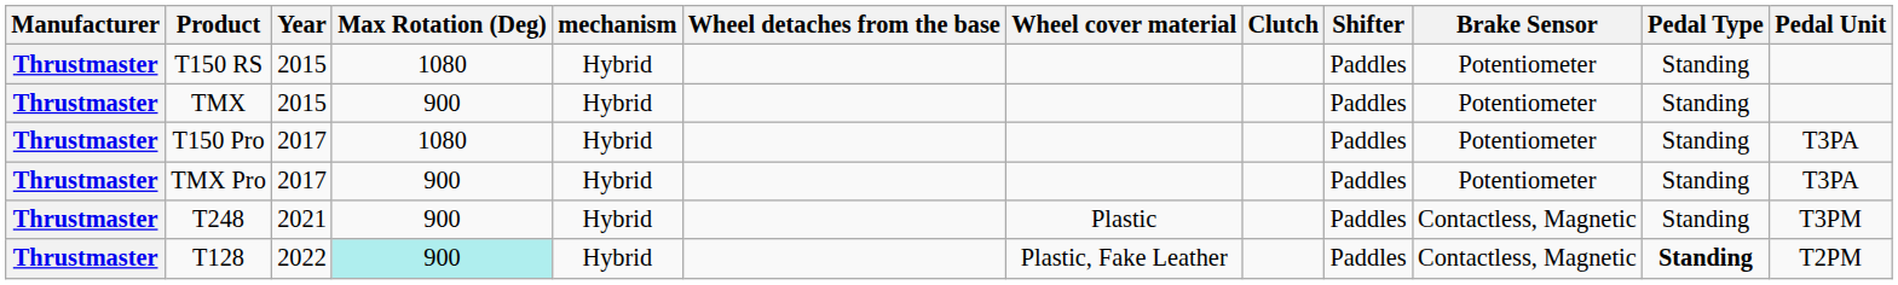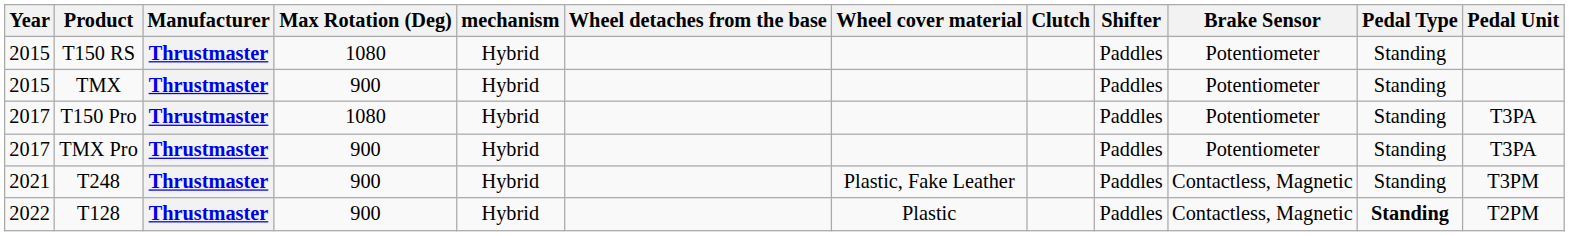 <table class="wikitable sortable" style="text-align:center; width:auto;">
 <tr>
+<th scope="col">Year</th>
+<th scope="col">Product</th>
 <th scope="col">Manufacturer</th>
-<th scope="col">Product</th>
-<th scope="col">Year</th>
 <th scope="col">Max Rotation (Deg)</th>
 <th scope="col"> mechanism</th>
 <th scope="col">Wheel detaches from the base</th>
 <th scope="col">Wheel cover material</th>
 <th scope="col">Clutch</th>
 <th scope="col">Shifter</th>
 <th scope="col">Brake Sensor</th>
 <th scope="col">Pedal Type</th>
 <th scope="col">Pedal Unit</th>
 </tr>
 <tr>
+<td>2015</td>
+<td>T150 RS</td>
 <th scope="row"><a href='#'>Thrustmaster</a></th>
-<td>T150 RS</td>
-<td>2015</td>
 <td>1080</td>
 <td>Hybrid</td>
 <td></td>
 <td></td>
 <td></td>
 <td>Paddles</td>
 <td>Potentiometer</td>
 <td>Standing</td>
 <td></td>
 </tr>
 <tr>
+<td>2015</td>
+<td>TMX</td>
 <th scope="row"><a href='#'>Thrustmaster</a></th>
-<td>TMX</td>
-<td>2015</td>
 <td>900</td>
 <td>Hybrid</td>
 <td></td>
 <td></td>
 <td></td>
 <td>Paddles</td>
 <td>Potentiometer</td>
 <td>Standing</td>
 <td></td>
 </tr>
 <tr>
+<td>2017</td>
+<td>T150 Pro</td>
 <th scope="row"><a href='#'>Thrustmaster</a></th>
-<td>T150 Pro</td>
-<td>2017</td>
 <td>1080</td>
 <td>Hybrid</td>
 <td></td>
 <td></td>
 <td></td>
 <td>Paddles</td>
 <td>Potentiometer</td>
 <td>Standing</td>
 <td>T3PA</td>
 </tr>
 <tr>
+<td>2017</td>
+<td>TMX Pro</td>
 <th scope="row"><a href='#'>Thrustmaster</a></th>
-<td>TMX Pro</td>
-<td>2017</td>
 <td>900</td>
 <td>Hybrid</td>
 <td></td>
 <td></td>
 <td></td>
 <td>Paddles</td>
 <td>Potentiometer</td>
 <td>Standing</td>
 <td>T3PA</td>
 </tr>
 <tr>
+<td>2021</td>
+<td>T248</td>
 <th scope="row"><a href='#'>Thrustmaster</a></th>
-<td>T248</td>
-<td>2021</td>
+<td>900</td>
+<td>Hybrid</td>
+<td></td>
+<td>Plastic, Fake Leather</td>
+<td></td>
+<td>Paddles</td>
+<td>Contactless, Magnetic</td>
+<td>Standing</td>
+<td>T3PM</td>
+</tr>
+<tr>
+<td>2022</td>
+<td>T128</td>
+<th scope="row"><a href='#'>Thrustmaster</a></th>
 <td>900</td>
 <td>Hybrid</td>
 <td></td>
 <td>Plastic</td>
 <td></td>
 <td>Paddles</td>
 <td>Contactless, Magnetic</td>
-<td>Standing</td>
-<td>T3PM</td>
-</tr>
-<tr>
-<th scope="row"><a href='#'>Thrustmaster</a></th>
-<td>T128</td>
-<td>2022</td>
-<td style="background: paleturquoise;">900</td>
-<td>Hybrid</td>
-<td></td>
-<td>Plastic, Fake Leather</td>
-<td></td>
-<td>Paddles</td>
-<td>Contactless, Magnetic</td>
 <td><strong>Standing</strong></td>
 <td>T2PM</td>
 </tr>
 </table>
